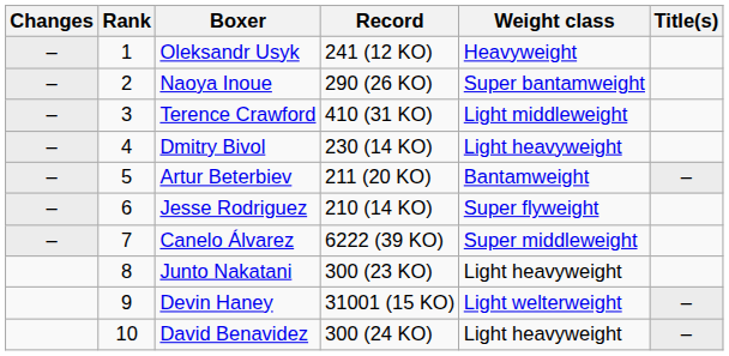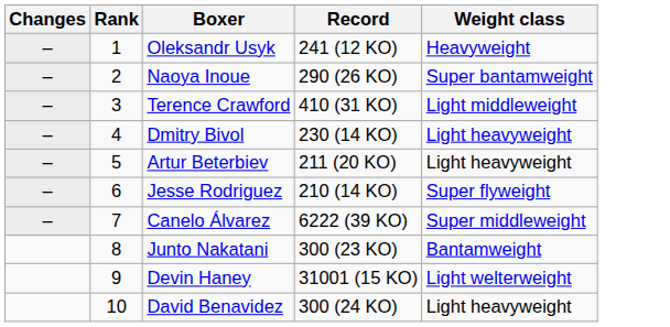 <table class="wikitable ">
 <tr>
 <th>Changes</th>
 <th>Rank</th>
 <th>Boxer</th>
 <th>Record</th>
 <th>Weight class</th>
-<th>Title(s)</th>
 </tr>
 <tr>
 <td align=center bgcolor=#ECECEC>–</td>
 <td align=center>1</td>
 <td><a href='#'>Oleksandr Usyk</a></td>
 <td>241 (12 KO)</td>
 <td><a href='#'>Heavyweight</a></td>
-<td></td>
 </tr>
 <tr>
 <td align=center bgcolor=#ECECEC>–</td>
 <td align=center>2</td>
 <td><a href='#'>Naoya Inoue</a></td>
 <td>290 (26 KO)</td>
 <td><a href='#'>Super bantamweight</a></td>
-<td></td>
 </tr>
 <tr>
 <td align=center bgcolor=#ECECEC>–</td>
 <td align=center>3</td>
 <td><a href='#'>Terence Crawford</a></td>
 <td>410 (31 KO)</td>
 <td><a href='#'>Light middleweight</a></td>
-<td></td>
 </tr>
 <tr>
 <td align=center bgcolor=#ECECEC>–</td>
 <td align=center>4</td>
 <td><a href='#'>Dmitry Bivol</a></td>
 <td>230 (14 KO)</td>
 <td><a href='#'>Light heavyweight</a></td>
-<td></td>
 </tr>
 <tr>
 <td align=center bgcolor=#ECECEC>–</td>
 <td align=center>5</td>
 <td><a href='#'>Artur Beterbiev</a></td>
 <td>211 (20 KO)</td>
-<td><a href='#'>Bantamweight</a></td>
-<td align=center bgcolor=#ECECEC data-sort-value="Z">–</td>
+<td>Light heavyweight</td>
 </tr>
 <tr>
 <td align=center bgcolor=#ECECEC>–</td>
 <td align=center>6</td>
 <td><a href='#'>Jesse Rodriguez</a></td>
 <td>210 (14 KO)</td>
 <td><a href='#'>Super flyweight</a></td>
-<td></td>
 </tr>
 <tr>
 <td align=center bgcolor=#ECECEC>–</td>
 <td align=center>7</td>
 <td><a href='#'>Canelo Álvarez</a></td>
 <td>6222 (39 KO)</td>
 <td><a href='#'>Super middleweight</a></td>
-<td></td>
 </tr>
 <tr>
 <td align=center></td>
 <td align=center>8</td>
 <td><a href='#'>Junto Nakatani</a></td>
 <td>300 (23 KO)</td>
-<td>Light heavyweight</td>
-<td></td>
+<td><a href='#'>Bantamweight</a></td>
 </tr>
 <tr>
 <td align=center></td>
 <td align=center>9</td>
 <td><a href='#'>Devin Haney</a></td>
 <td>31001 (15 KO)</td>
 <td><a href='#'>Light welterweight</a></td>
-<td align=center bgcolor=#ECECEC data-sort-value="Z">–</td>
 </tr>
 <tr>
 <td align=center></td>
 <td align=center>10</td>
 <td><a href='#'>David Benavidez</a></td>
 <td>300 (24 KO)</td>
 <td>Light heavyweight</td>
-<td align=center bgcolor=#ECECEC data-sort-value="Z">–</td>
 </tr>
 </table>
